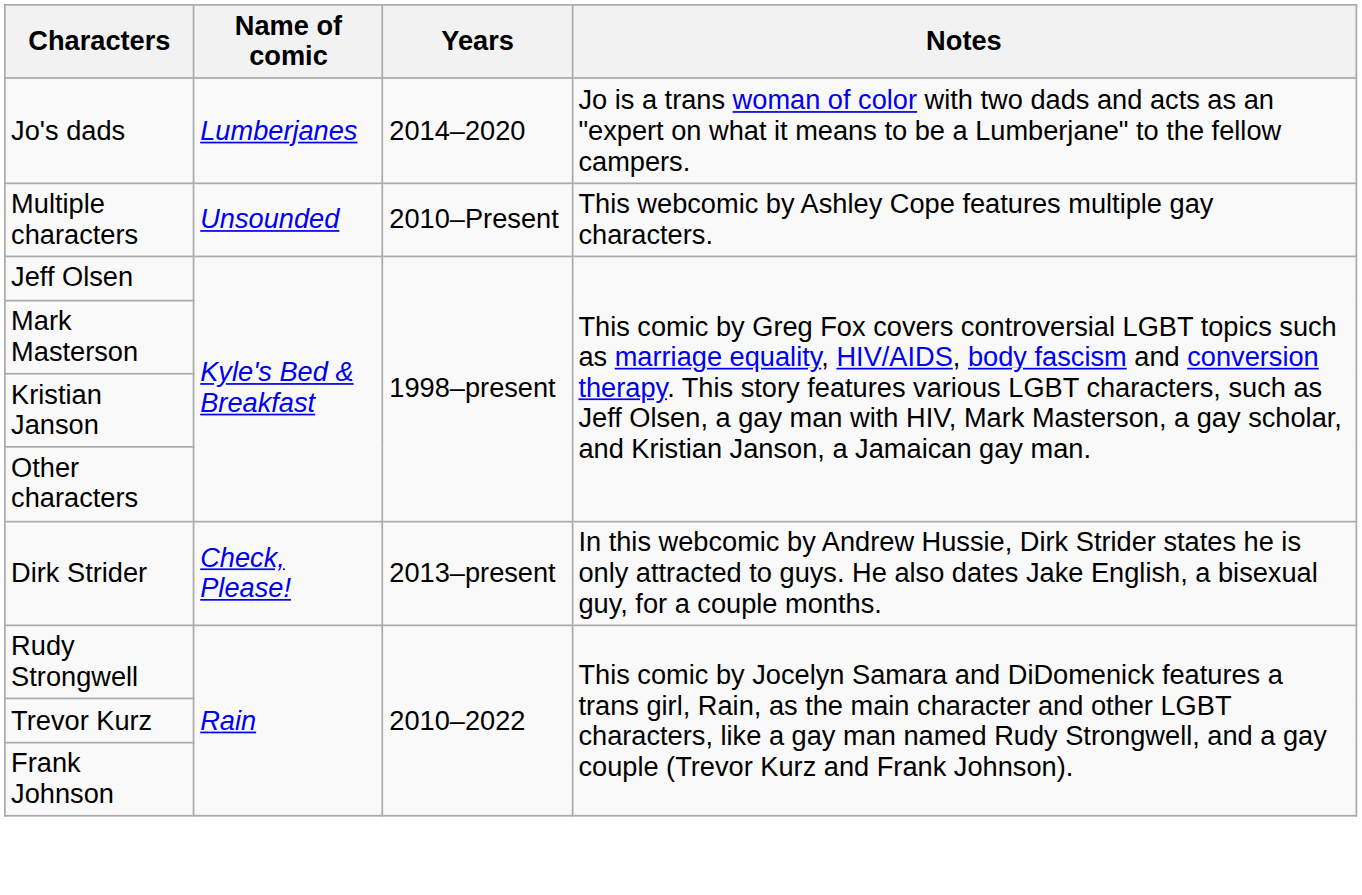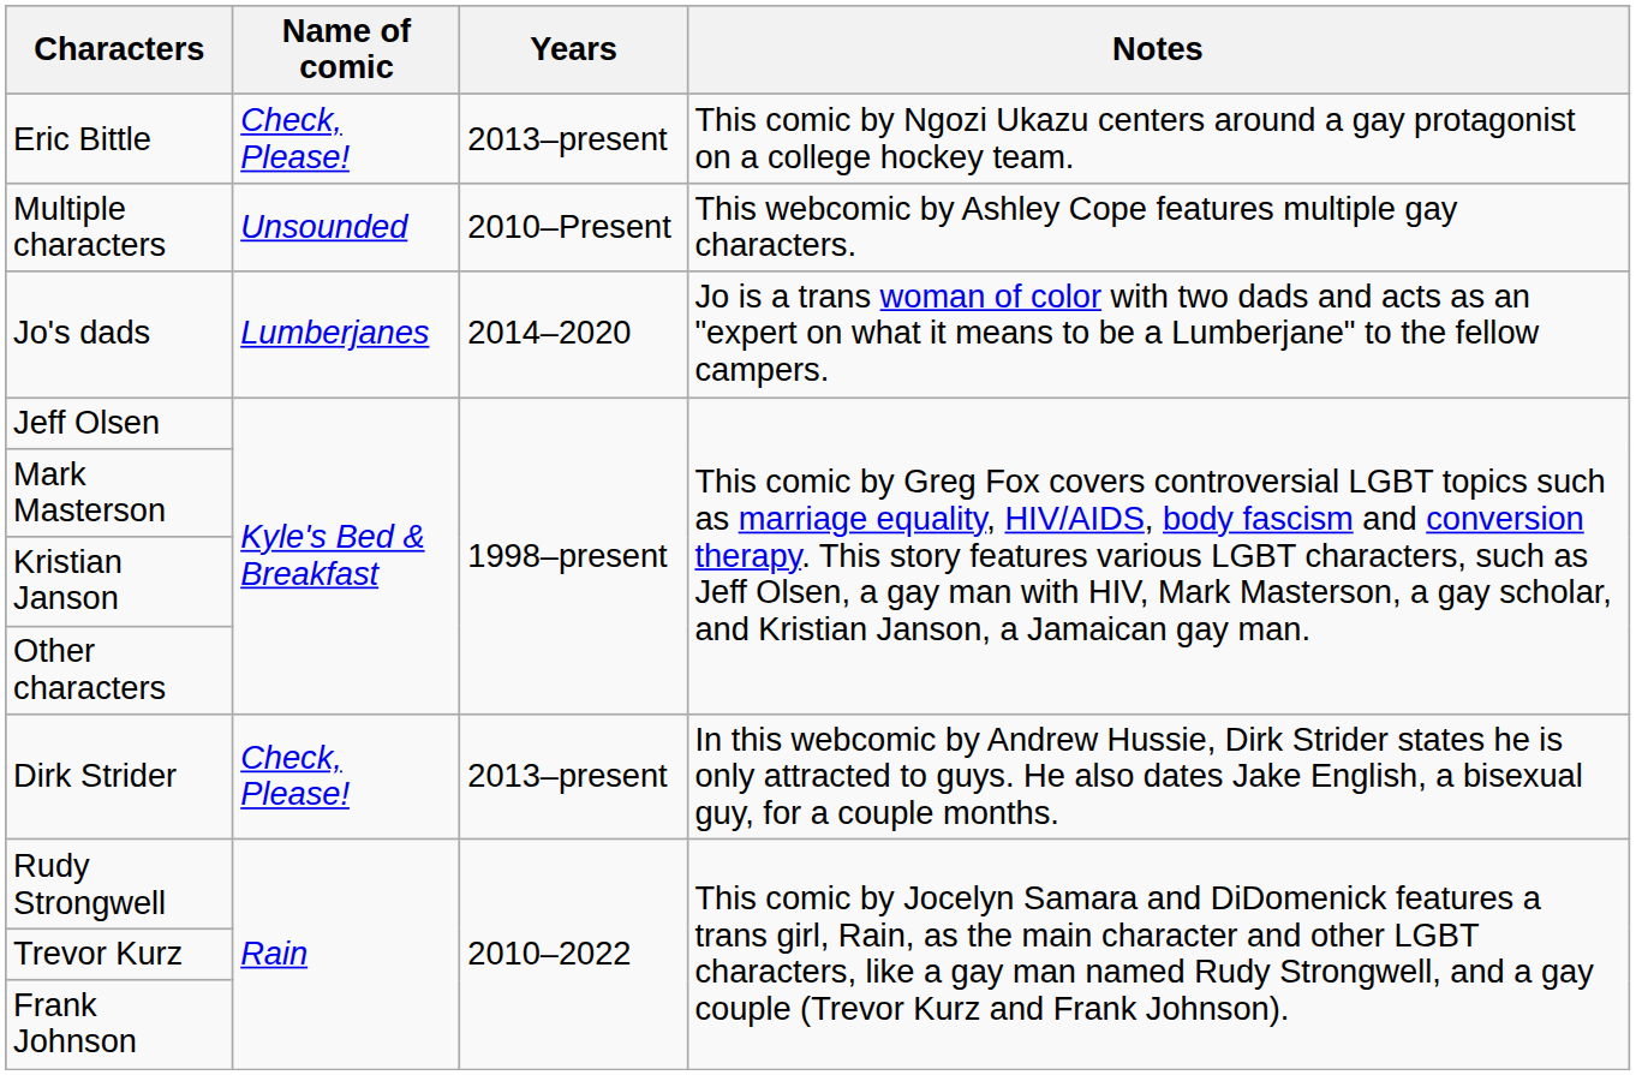 <table class="wikitable sortable" width="90%">
 <tr>
 <th scope="col"  width = "14%">Characters</th>
 <th scope="col"  width = "14%">Name of comic</th>
 <th scope="col"  width = "14%">Years</th>
 <th scope="col"  class="unsortable">Notes</th>
 </tr>
 <tr>
-<td>Jo's dads</td>
-<td><em><a href='#'>Lumberjanes</a></em></td>
-<td>2014–2020</td>
-<td>Jo is a trans <a href='#'>woman of color</a> with two dads and acts as an "expert on what it means to be a Lumberjane" to the fellow campers.</td>
+<td>Eric Bittle</td>
+<td scope="row"><em><a href='#'>Check, Please!</a></em></td>
+<td>2013–present</td>
+<td>This comic by Ngozi Ukazu centers around a gay protagonist on a college hockey team.</td>
 </tr>
 <tr>
 <td>Multiple characters</td>
 <td scope="row"><em><a href='#'>Unsounded</a></em></td>
 <td>2010–Present</td>
 <td>This webcomic by Ashley Cope features multiple gay characters.</td>
+</tr>
+<tr>
+<td>Jo's dads</td>
+<td><em><a href='#'>Lumberjanes</a></em></td>
+<td>2014–2020</td>
+<td>Jo is a trans <a href='#'>woman of color</a> with two dads and acts as an "expert on what it means to be a Lumberjane" to the fellow campers.</td>
 </tr>
 <tr>
 <td>Jeff Olsen</td>
 <td rowspan="4"><em><a href='#'>Kyle's Bed & Breakfast</a></em></td>
 <td rowspan="4">1998–present</td>
 <td rowspan="4">This comic by Greg Fox covers controversial LGBT topics such as <a href='#'>marriage equality</a>, <a href='#'>HIV/AIDS</a>, <a href='#'>body fascism</a> and <a href='#'>conversion therapy</a>. This story features various LGBT characters, such as Jeff Olsen, a gay man with HIV, Mark Masterson, a gay scholar, and Kristian Janson, a Jamaican gay man.</td>
 </tr>
 <tr>
 <td>Mark Masterson</td>
 </tr>
 <tr>
 <td>Kristian Janson</td>
 </tr>
 <tr>
 <td>Other characters</td>
 </tr>
 <tr>
 <td>Dirk Strider</td>
 <td scope="row"><em><a href='#'>Check, Please!</a></em></td>
 <td>2013–present</td>
 <td>In this webcomic by Andrew Hussie, Dirk Strider states he is only attracted to guys. He also dates Jake English, a bisexual guy, for a couple months.</td>
 </tr>
 <tr>
 <td>Rudy Strongwell</td>
 <td rowspan="3"><em><a href='#'>Rain</a></em></td>
 <td rowspan="3">2010–2022</td>
 <td rowspan="3">This comic by Jocelyn Samara and DiDomenick features a trans girl, Rain, as the main character and other LGBT characters, like a gay man named Rudy Strongwell, and a gay couple (Trevor Kurz and Frank Johnson).</td>
 </tr>
 <tr>
 <td>Trevor Kurz</td>
 </tr>
 <tr>
 <td>Frank Johnson</td>
 </tr>
 </table>
